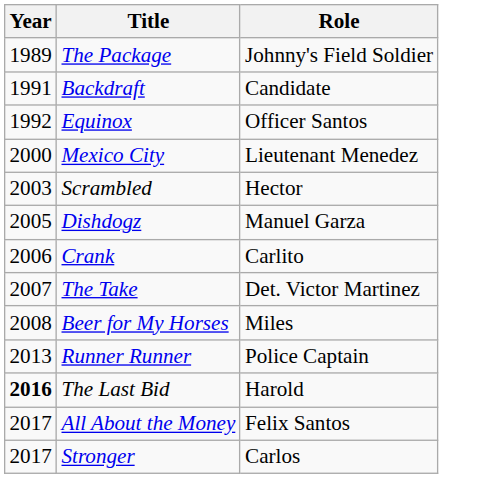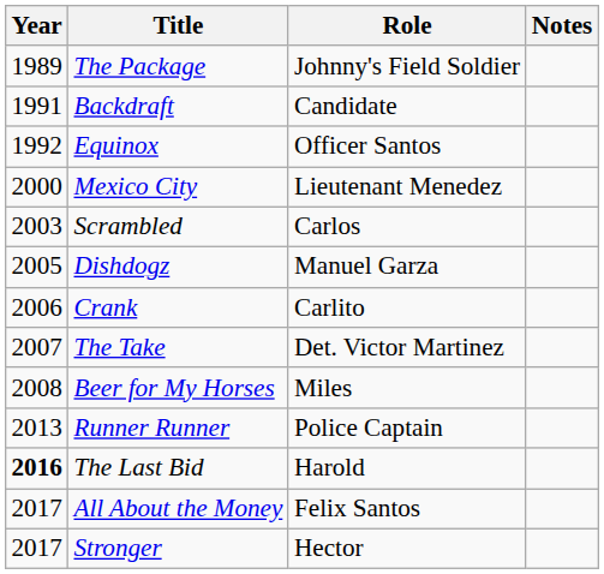 <table class="wikitable sortable">
 <tr>
 <th>Year</th>
 <th>Title</th>
 <th>Role</th>
+<th>Notes</th>
 </tr>
 <tr>
 <td>1989</td>
 <td><a href='#'><em>The Package</em></a></td>
 <td>Johnny's Field Soldier</td>
+<td></td>
 </tr>
 <tr>
 <td>1991</td>
 <td><a href='#'><em>Backdraft</em></a></td>
 <td>Candidate</td>
+<td></td>
 </tr>
 <tr>
 <td>1992</td>
 <td><a href='#'><em>Equinox</em></a></td>
 <td>Officer Santos</td>
+<td></td>
 </tr>
 <tr>
 <td>2000</td>
 <td><a href='#'><em>Mexico City</em></a></td>
 <td>Lieutenant Menedez</td>
+<td></td>
 </tr>
 <tr>
 <td>2003</td>
 <td><em>Scrambled</em></td>
-<td>Hector</td>
+<td>Carlos</td>
+<td></td>
 </tr>
 <tr>
 <td>2005</td>
 <td><em><a href='#'>Dishdogz</a></em></td>
 <td>Manuel Garza</td>
+<td></td>
 </tr>
 <tr>
 <td>2006</td>
 <td><a href='#'><em>Crank</em></a></td>
 <td>Carlito</td>
+<td></td>
 </tr>
 <tr>
 <td>2007</td>
 <td><a href='#'><em>The Take</em></a></td>
 <td>Det. Victor Martinez</td>
+<td></td>
 </tr>
 <tr>
 <td>2008</td>
 <td><a href='#'><em>Beer for My Horses</em></a></td>
 <td>Miles</td>
+<td></td>
 </tr>
 <tr>
 <td>2013</td>
 <td><em><a href='#'>Runner Runner</a></em></td>
 <td>Police Captain</td>
+<td></td>
 </tr>
 <tr>
 <td><strong>2016</strong></td>
 <td><em>The Last Bid</em></td>
 <td>Harold</td>
+<td></td>
 </tr>
 <tr>
 <td>2017</td>
 <td><em><a href='#'>All About the Money</a></em></td>
 <td>Felix Santos</td>
+<td></td>
 </tr>
 <tr>
 <td>2017</td>
 <td><a href='#'><em>Stronger</em></a></td>
-<td>Carlos</td>
+<td>Hector</td>
+<td></td>
 </tr>
 </table>
